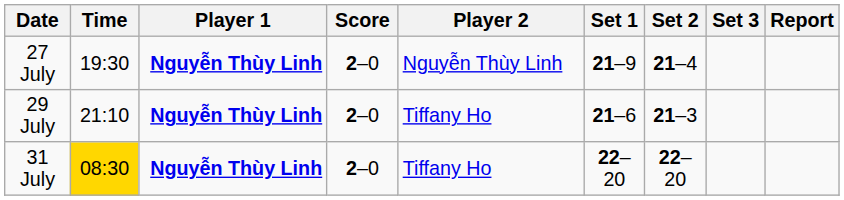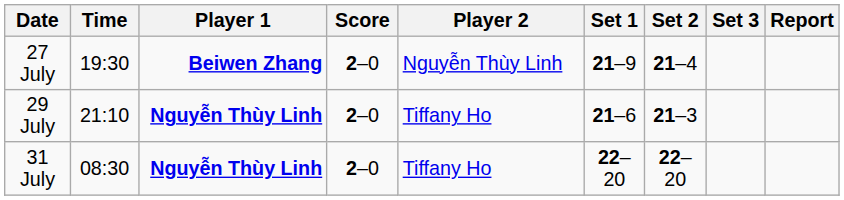 <table class="wikitable" style="font-size:90%; text-align:center">
 <tr>
 <th width="50">Date</th>
 <th width="50">Time</th>
 <th width="200">Player 1</th>
 <th width="50">Score</th>
 <th width="200">Player 2</th>
 <th width="50">Set 1</th>
 <th width="50">Set 2</th>
 <th width="50">Set 3</th>
 <th>Report</th>
 </tr>
 <tr>
 <td>27 July</td>
 <td>19:30</td>
-<td align="right"><strong><a href='#'>Nguyễn Thùy Linh</a> </strong></td>
+<td align="right"><strong><a href='#'>Beiwen Zhang</a> </strong></td>
 <td><strong>2</strong>–0</td>
 <td align="left"> <a href='#'>Nguyễn Thùy Linh</a></td>
 <td><strong>21</strong>–9</td>
 <td><strong>21</strong>–4</td>
 <td></td>
 <td></td>
 </tr>
 <tr>
 <td>29 July</td>
 <td>21:10</td>
 <td align="right"><strong><a href='#'>Nguyễn Thùy Linh</a> </strong></td>
 <td><strong>2</strong>–0</td>
 <td align="left"> <a href='#'>Tiffany Ho</a></td>
 <td><strong>21</strong>–6</td>
 <td><strong>21</strong>–3</td>
 <td></td>
 <td></td>
 </tr>
 <tr>
 <td>31 July</td>
-<td style="background: gold;">08:30</td>
+<td>08:30</td>
 <td align="right"><strong><a href='#'>Nguyễn Thùy Linh</a> </strong></td>
 <td><strong>2</strong>–0</td>
 <td align="left"> <a href='#'>Tiffany Ho</a></td>
 <td><strong>22</strong>–20</td>
 <td><strong>22</strong>–20</td>
 <td></td>
 <td></td>
 </tr>
 </table>
